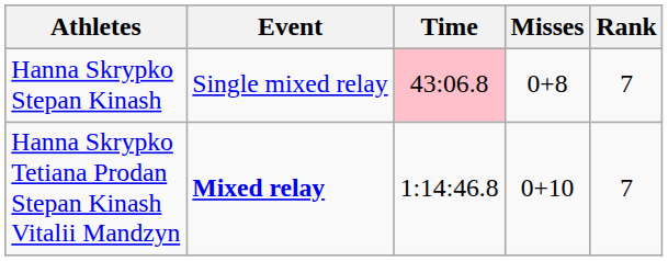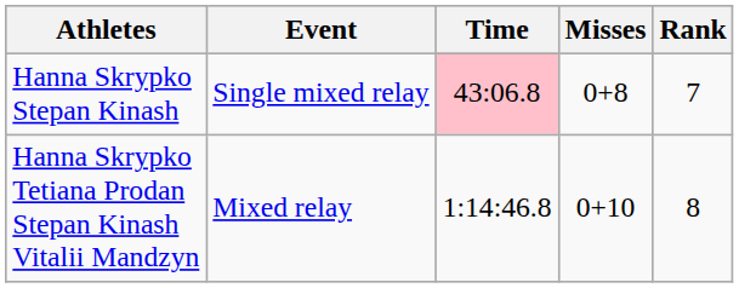 <table class="wikitable" style="font-size:90%">
 <tr>
 <th>Athletes</th>
 <th>Event</th>
 <th>Time</th>
 <th>Misses</th>
 <th>Rank</th>
 </tr>
 <tr align=center>
 <td align=left><a href='#'>Hanna Skrypko</a><br><a href='#'>Stepan Kinash</a></td>
 <td align=left><a href='#'>Single mixed relay</a></td>
 <td style="background: pink;">43:06.8</td>
 <td>0+8</td>
 <td>7</td>
 </tr>
 <tr align=center>
 <td align=left><a href='#'>Hanna Skrypko</a><br><a href='#'>Tetiana Prodan</a><br><a href='#'>Stepan Kinash</a><br><a href='#'>Vitalii Mandzyn</a></td>
-<td align=left><strong><a href='#'>Mixed relay</a></strong></td>
+<td align=left><a href='#'>Mixed relay</a></td>
 <td>1:14:46.8</td>
 <td>0+10</td>
-<td>7</td>
+<td>8</td>
 </tr>
 </table>
